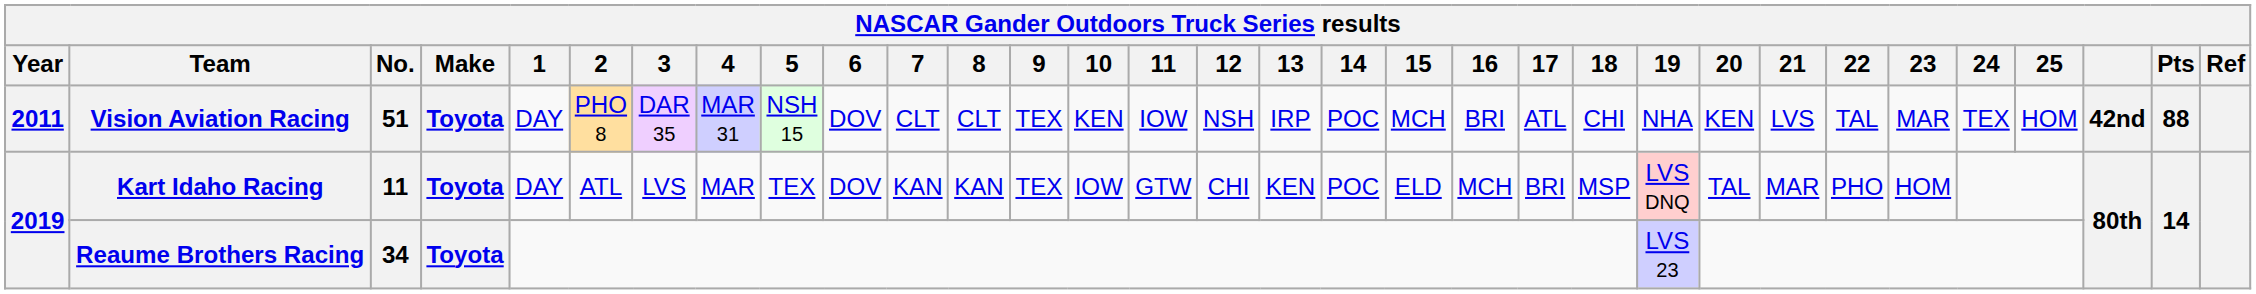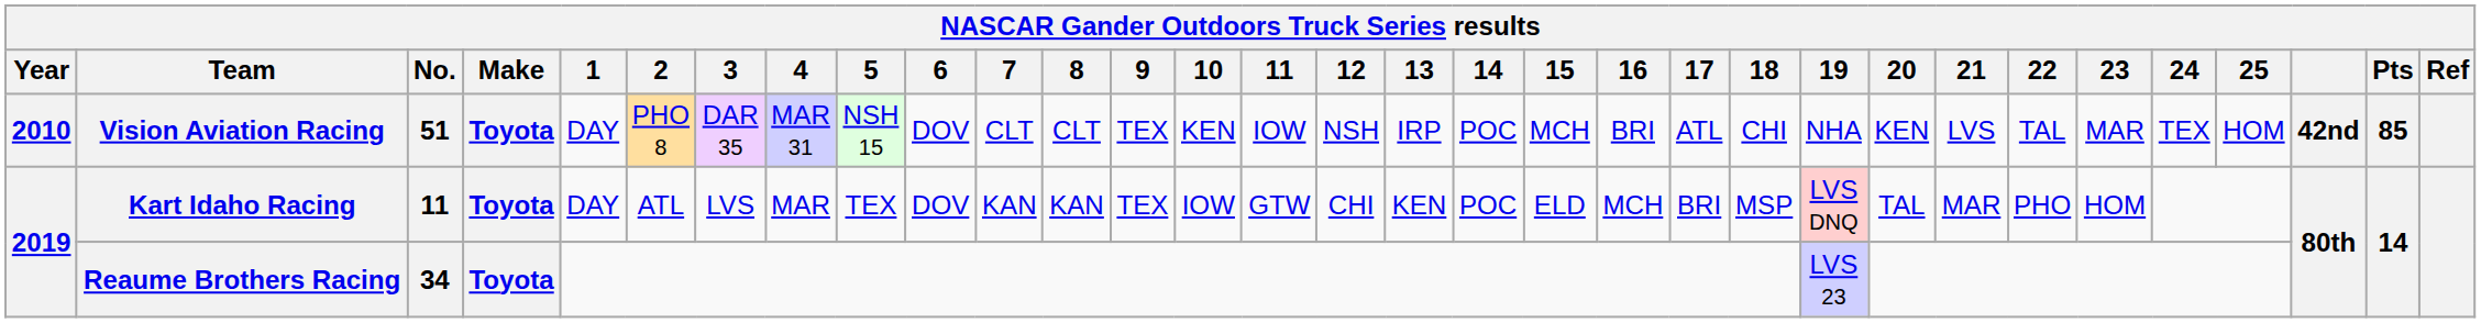 <table class="wikitable" style="text-align:center; font-size:75%">
 <tr>
 <th colspan=45><a href='#'>NASCAR Gander Outdoors Truck Series</a> results</th>
 </tr>
 <tr>
 <th>Year</th>
 <th>Team</th>
 <th>No.</th>
 <th>Make</th>
 <th>1</th>
 <th>2</th>
 <th>3</th>
 <th>4</th>
 <th>5</th>
 <th>6</th>
 <th>7</th>
 <th>8</th>
 <th>9</th>
 <th>10</th>
 <th>11</th>
 <th>12</th>
 <th>13</th>
 <th>14</th>
 <th>15</th>
 <th>16</th>
 <th>17</th>
 <th>18</th>
 <th>19</th>
 <th>20</th>
 <th>21</th>
 <th>22</th>
 <th>23</th>
 <th>24</th>
 <th>25</th>
 <th></th>
 <th>Pts</th>
 <th>Ref</th>
 </tr>
 <tr>
-<th><a href='#'>2011</a></th>
+<th><a href='#'>2010</a></th>
 <th><a href='#'>Vision Aviation Racing</a></th>
 <th>51</th>
 <th><a href='#'>Toyota</a></th>
 <td><a href='#'>DAY</a></td>
 <td style="background:#FFDF9F;"><a href='#'>PHO</a><br><small>8</small></td>
 <td style="background:#EFCFFF;"><a href='#'>DAR</a><br><small>35</small></td>
 <td style="background:#CFCFFF;"><a href='#'>MAR</a><br><small>31</small></td>
 <td style="background:#DFFFDF;"><a href='#'>NSH</a><br><small>15</small></td>
 <td><a href='#'>DOV</a></td>
 <td><a href='#'>CLT</a></td>
 <td><a href='#'>CLT</a></td>
 <td><a href='#'>TEX</a></td>
 <td><a href='#'>KEN</a></td>
 <td><a href='#'>IOW</a></td>
 <td><a href='#'>NSH</a></td>
 <td><a href='#'>IRP</a></td>
 <td><a href='#'>POC</a></td>
 <td><a href='#'>MCH</a></td>
 <td><a href='#'>BRI</a></td>
 <td><a href='#'>ATL</a></td>
 <td><a href='#'>CHI</a></td>
 <td><a href='#'>NHA</a></td>
 <td><a href='#'>KEN</a></td>
 <td><a href='#'>LVS</a></td>
 <td><a href='#'>TAL</a></td>
 <td><a href='#'>MAR</a></td>
 <td><a href='#'>TEX</a></td>
 <td><a href='#'>HOM</a></td>
 <th>42nd</th>
-<th>88</th>
+<th>85</th>
 <th></th>
 </tr>
 <tr>
 <th rowspan=2><a href='#'>2019</a></th>
 <th><a href='#'>Kart Idaho Racing</a></th>
 <th>11</th>
 <th><a href='#'>Toyota</a></th>
 <td><a href='#'>DAY</a></td>
 <td><a href='#'>ATL</a></td>
 <td><a href='#'>LVS</a></td>
 <td><a href='#'>MAR</a></td>
 <td><a href='#'>TEX</a></td>
 <td><a href='#'>DOV</a></td>
 <td><a href='#'>KAN</a></td>
 <td><a href='#'>KAN</a></td>
 <td><a href='#'>TEX</a></td>
 <td><a href='#'>IOW</a></td>
 <td><a href='#'>GTW</a></td>
 <td><a href='#'>CHI</a></td>
 <td><a href='#'>KEN</a></td>
 <td><a href='#'>POC</a></td>
 <td><a href='#'>ELD</a></td>
 <td><a href='#'>MCH</a></td>
 <td><a href='#'>BRI</a></td>
 <td><a href='#'>MSP</a></td>
 <td style="background:#FFCFCF;"><a href='#'>LVS</a><br><small>DNQ</small></td>
 <td><a href='#'>TAL</a></td>
 <td><a href='#'>MAR</a></td>
 <td><a href='#'>PHO</a></td>
 <td><a href='#'>HOM</a></td>
 <td colspan=2></td>
 <th rowspan=2>80th</th>
 <th rowspan=2>14</th>
 <th rowspan=2></th>
 </tr>
 <tr>
 <th><a href='#'>Reaume Brothers Racing</a></th>
 <th>34</th>
 <th><a href='#'>Toyota</a></th>
 <td colspan=18></td>
 <td style="background:#CFCFFF;"><a href='#'>LVS</a><br><small>23</small></td>
 <td colspan=6></td>
 </tr>
 </table>
